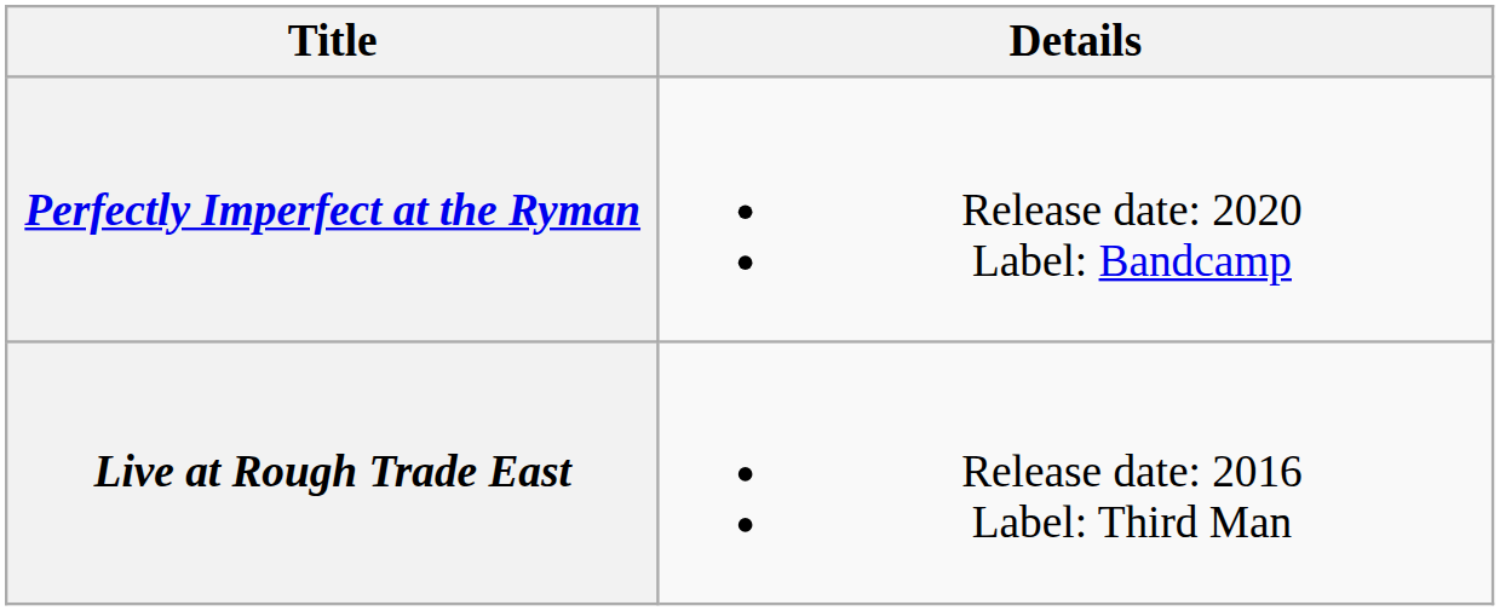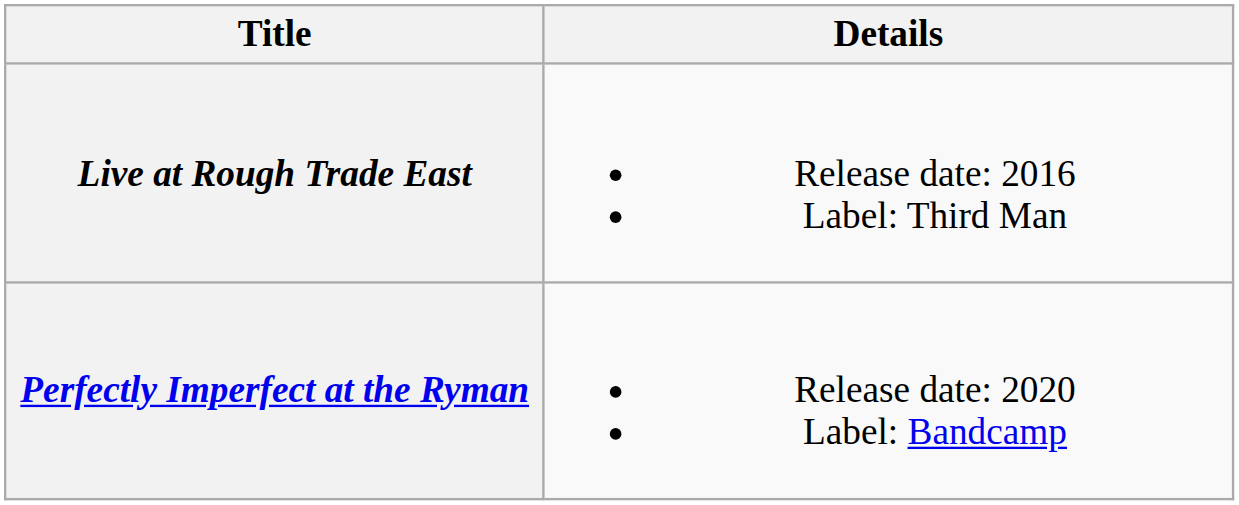 <table class="wikitable plainrowheaders" style="text-align:center;">
 <tr>
 <th style="width:14em;">Title</th>
 <th style="width:18em;">Details</th>
 </tr>
 <tr>
+<th scope="row"><em>Live at Rough Trade East</em></th>
+<td><br><ul><li>Release date: 2016</li><li>Label: Third Man</li></ul></td>
+</tr>
+<tr>
 <th scope="row"><em><a href='#'>Perfectly Imperfect at the Ryman</a></em></th>
 <td><br><ul><li>Release date: 2020</li><li>Label: <a href='#'>Bandcamp</a></li></ul></td>
 </tr>
-<tr>
-<th scope="row"><em>Live at Rough Trade East</em></th>
-<td><br><ul><li>Release date: 2016</li><li>Label: Third Man</li></ul></td>
-</tr>
 </table>
